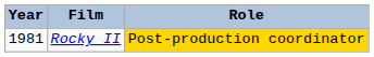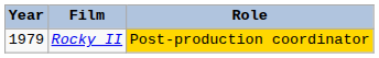 <table class="wikitable" style="font-size:95%;">
 <tr>
 <th style="background:#B0C4DE;">Year</th>
 <th style="background:#B0C4DE;">Film</th>
 <th style="background:#B0C4DE;">Role</th>
 </tr>
 <tr>
-<td>1981</td>
+<td>1979</td>
 <td><em><a href='#'>Rocky II</a></em></td>
 <td style="background: gold;">Post-production coordinator</td>
 </tr>
 </table>
